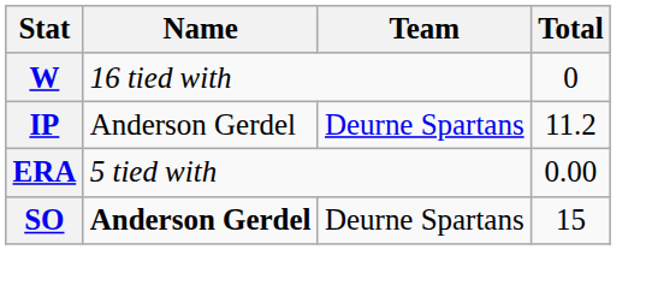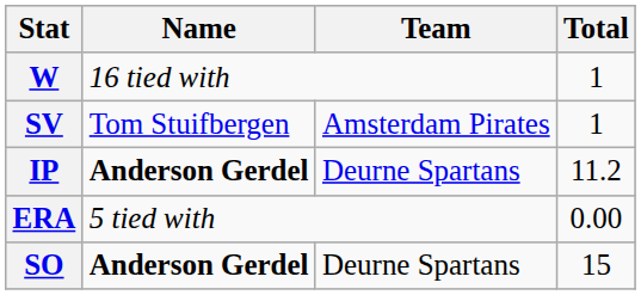 <table class=wikitable>
 <tr>
 <th scope="col">Stat</th>
 <th scope="col">Name</th>
 <th scope="col">Team</th>
 <th scope="col">Total</th>
 </tr>
 <tr>
 <th scope="row"><a href='#'>W</a></th>
 <td colspan=2><em>16 tied with</em></td>
-<td align=center>0</td>
+<td align=center>1</td>
+</tr>
+<tr>
+<th scope="row"><a href='#'>SV</a></th>
+<td> <a href='#'>Tom Stuifbergen</a></td>
+<td> <a href='#'>Amsterdam Pirates</a></td>
+<td align=center>1</td>
 </tr>
 <tr>
 <th scope="row"><a href='#'>IP</a></th>
-<td> Anderson Gerdel</td>
+<td><strong> Anderson Gerdel</strong></td>
 <td> <a href='#'>Deurne Spartans</a></td>
 <td align=center>11.2</td>
 </tr>
 <tr>
 <th scope="row"><a href='#'>ERA</a></th>
 <td colspan=2><em>5 tied with</em></td>
 <td align=center>0.00</td>
 </tr>
 <tr>
 <th scope="row"><a href='#'>SO</a></th>
 <td><strong> Anderson Gerdel</strong></td>
 <td> Deurne Spartans</td>
 <td align=center>15</td>
 </tr>
 </table>
